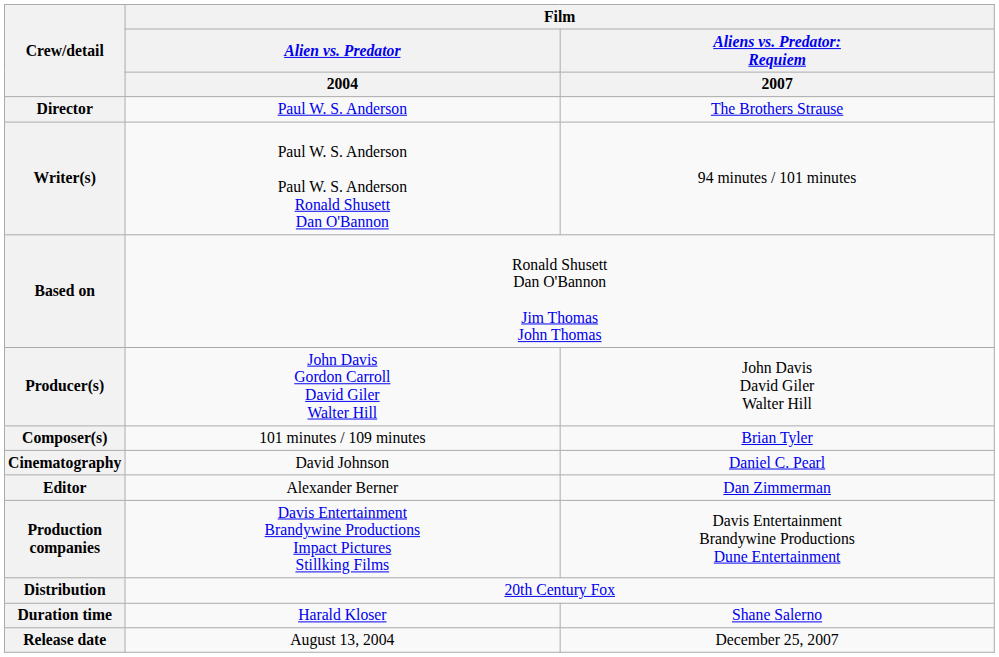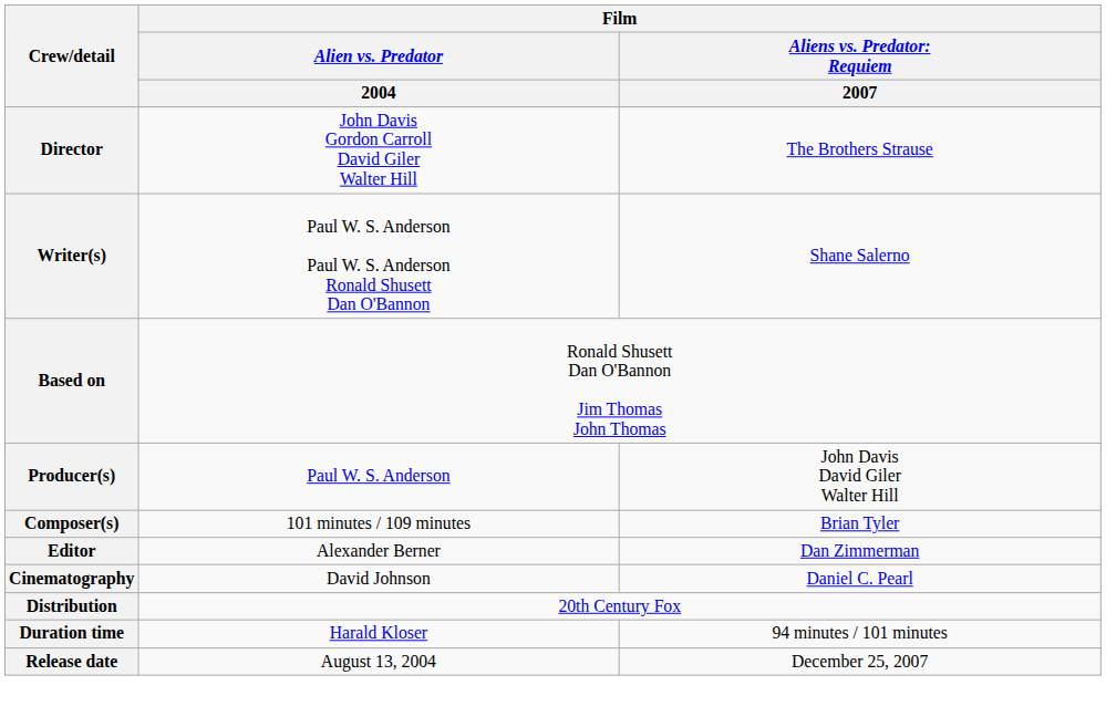 <table class="wikitable" style="text-align:center; width:80%">
 <tr>
 <th rowspan="3">Crew/detail</th>
 <th colspan="2">Film</th>
 </tr>
 <tr>
 <th style="width:50%"><em><a href='#'>Alien vs. Predator</a></em></th>
 <th style="width:50%;"><em><a href='#'>Aliens vs. Predator:<br> Requiem</a></em></th>
 </tr>
 <tr>
 <th>2004</th>
 <th>2007</th>
 </tr>
 <tr>
 <th>Director</th>
-<td><a href='#'>Paul W. S. Anderson</a></td>
+<td><a href='#'>John Davis</a> <br><a href='#'>Gordon Carroll</a> <br><a href='#'>David Giler</a> <br><a href='#'>Walter Hill</a></td>
 <td><a href='#'>The Brothers Strause</a></td>
 </tr>
 <tr>
 <th>Writer(s)</th>
 <td> <br>Paul W. S. Anderson <br> <br>Paul W. S. Anderson <br><a href='#'>Ronald Shusett</a> <br><a href='#'>Dan O'Bannon</a></td>
-<td>94 minutes  / 101 minutes </td>
+<td><a href='#'>Shane Salerno</a></td>
 </tr>
 <tr>
 <th>Based on</th>
 <td colspan=2> <br>Ronald Shusett <br>Dan O'Bannon<br> <br><a href='#'>Jim Thomas</a> <br><a href='#'>John Thomas</a></td>
 </tr>
 <tr>
 <th>Producer(s)</th>
-<td><a href='#'>John Davis</a> <br><a href='#'>Gordon Carroll</a> <br><a href='#'>David Giler</a> <br><a href='#'>Walter Hill</a></td>
+<td><a href='#'>Paul W. S. Anderson</a></td>
 <td>John Davis <br>David Giler <br>Walter Hill</td>
 </tr>
 <tr>
 <th>Composer(s)</th>
 <td>101 minutes  / 109 minutes </td>
 <td><a href='#'>Brian Tyler</a></td>
 </tr>
 <tr>
-<th>Cinematography</th>
-<td>David Johnson</td>
-<td><a href='#'>Daniel C. Pearl</a></td>
-</tr>
-<tr>
 <th>Editor</th>
 <td>Alexander Berner</td>
 <td><a href='#'>Dan Zimmerman</a></td>
 </tr>
 <tr>
-<th>Production companies</th>
-<td><a href='#'>Davis Entertainment</a> <br><a href='#'>Brandywine Productions</a><br><a href='#'>Impact Pictures</a><br><a href='#'>Stillking Films</a></td>
-<td>Davis Entertainment <br>Brandywine Productions <br><a href='#'>Dune Entertainment</a></td>
+<th>Cinematography</th>
+<td>David Johnson</td>
+<td><a href='#'>Daniel C. Pearl</a></td>
 </tr>
 <tr>
 <th>Distribution</th>
 <td colspan="2"><a href='#'>20th Century Fox</a></td>
 </tr>
 <tr>
 <th>Duration time</th>
 <td><a href='#'>Harald Kloser</a></td>
-<td><a href='#'>Shane Salerno</a></td>
+<td>94 minutes  / 101 minutes </td>
 </tr>
 <tr>
 <th>Release date</th>
 <td>August 13, 2004</td>
 <td>December 25, 2007</td>
 </tr>
 </table>
